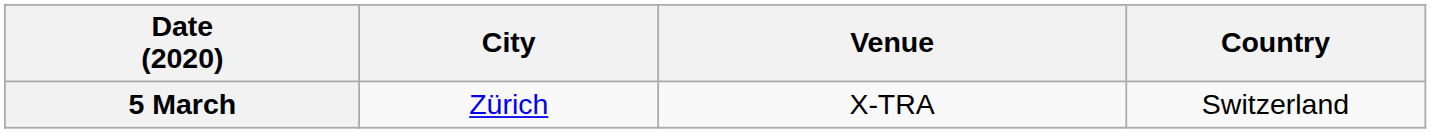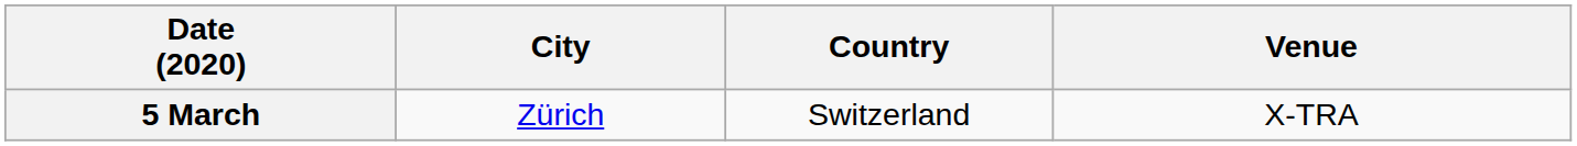 <table class="wikitable plainrowheaders" style="text-align:center;">
 <tr>
 <th scope="col" style="width:12em;">Date<br>(2020)</th>
 <th scope="col" style="width:10em;">City</th>
+<th scope="col" style="width:10em;">Country</th>
 <th scope="col" style="width:16em;">Venue</th>
-<th scope="col" style="width:10em;">Country</th>
 </tr>
 <tr>
 <th scope="row" style="text-align:center;">5 March</th>
 <td><a href='#'>Zürich</a></td>
+<td>Switzerland</td>
 <td>X-TRA</td>
-<td>Switzerland</td>
 </tr>
 </table>
